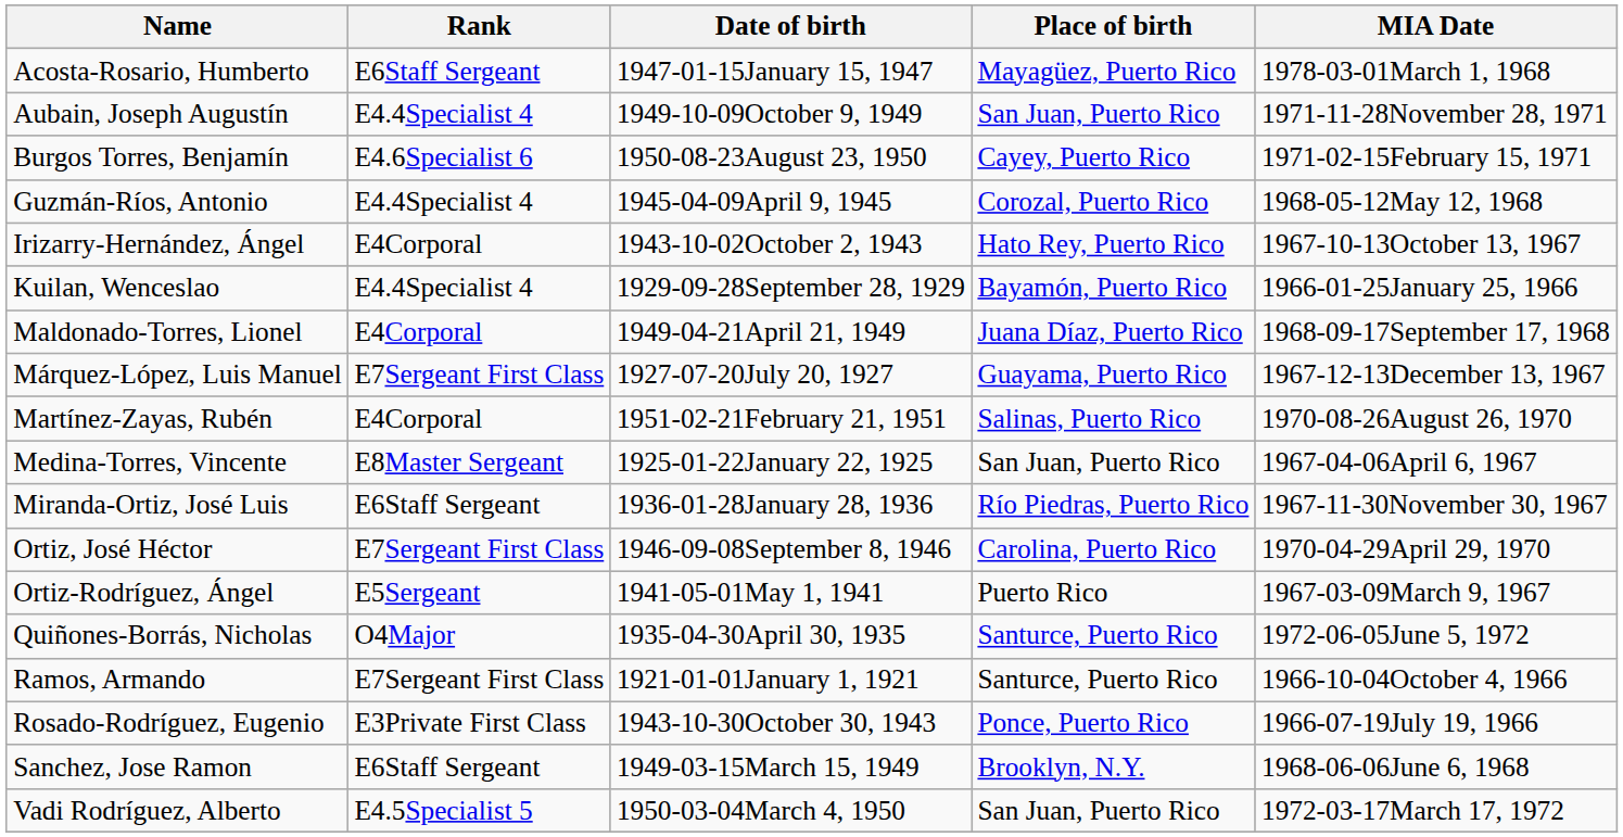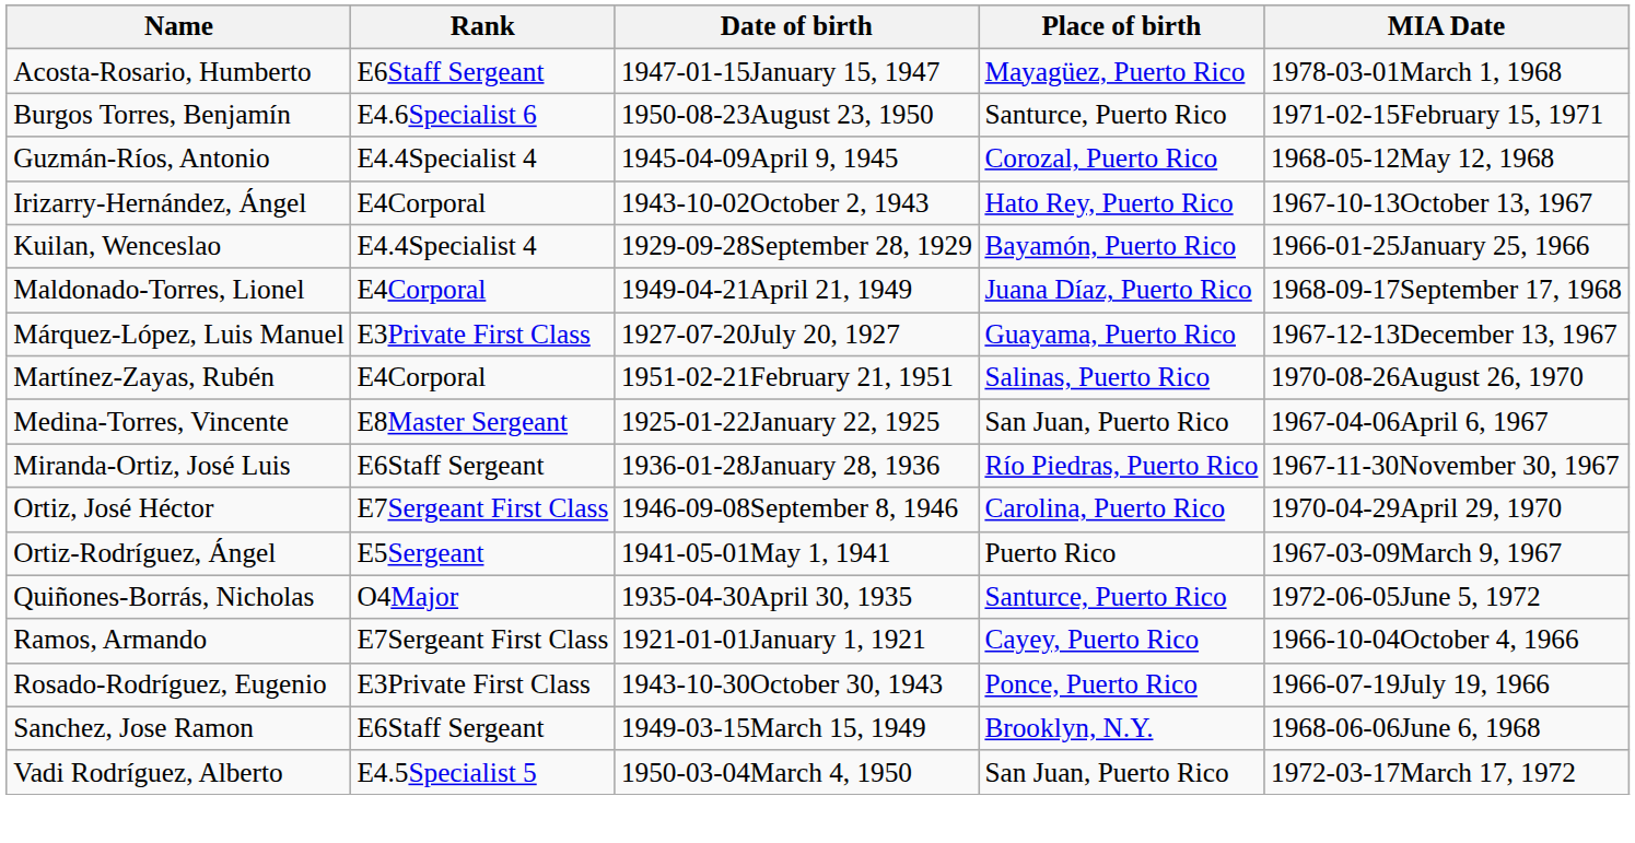 <table class="wikitable sortable" style="margin:1em auto; text-align:left">
 <tr bgcolor="#CCCCCC">
 <th>Name</th>
 <th>Rank</th>
 <th>Date of birth</th>
 <th>Place of birth</th>
 <th>MIA Date</th>
 </tr>
 <tr>
 <td>Acosta-Rosario, Humberto</td>
 <td><span>E6</span><a href='#'>Staff Sergeant</a></td>
 <td><span>1947-01-15</span>January 15, 1947</td>
 <td><a href='#'>Mayagüez, Puerto Rico</a></td>
 <td><span>1978-03-01</span>March 1, 1968</td>
 </tr>
 <tr>
-<td>Aubain, Joseph Augustín</td>
-<td><span>E4.4</span><a href='#'>Specialist 4</a></td>
-<td><span>1949-10-09</span>October 9, 1949</td>
-<td><a href='#'>San Juan, Puerto Rico</a></td>
-<td><span>1971-11-28</span>November 28, 1971</td>
-</tr>
-<tr>
 <td>Burgos Torres, Benjamín</td>
 <td><span>E4.6</span><a href='#'>Specialist 6</a></td>
 <td><span>1950-08-23</span>August 23, 1950</td>
-<td><a href='#'>Cayey, Puerto Rico</a></td>
+<td>Santurce, Puerto Rico</td>
 <td><span>1971-02-15</span>February 15, 1971</td>
 </tr>
 <tr>
 <td>Guzmán-Ríos, Antonio</td>
 <td><span>E4.4</span>Specialist 4</td>
 <td><span>1945-04-09</span>April 9, 1945</td>
 <td><a href='#'>Corozal, Puerto Rico</a></td>
 <td><span>1968-05-12</span>May 12, 1968</td>
 </tr>
 <tr>
 <td>Irizarry-Hernández, Ángel</td>
 <td><span>E4</span>Corporal</td>
 <td><span>1943-10-02</span>October 2, 1943</td>
 <td><a href='#'>Hato Rey, Puerto Rico</a></td>
 <td><span>1967-10-13</span>October 13, 1967</td>
 </tr>
 <tr>
 <td>Kuilan, Wenceslao</td>
 <td><span>E4.4</span>Specialist 4</td>
 <td><span>1929-09-28</span>September 28, 1929</td>
 <td><a href='#'>Bayamón, Puerto Rico</a></td>
 <td><span>1966-01-25</span>January 25, 1966</td>
 </tr>
 <tr>
 <td>Maldonado-Torres, Lionel</td>
 <td><span>E4</span><a href='#'>Corporal</a></td>
 <td><span>1949-04-21</span>April 21, 1949</td>
 <td><a href='#'>Juana Díaz, Puerto Rico</a></td>
 <td><span>1968-09-17</span>September 17, 1968</td>
 </tr>
 <tr>
 <td>Márquez-López, Luis Manuel</td>
-<td><span>E7</span><a href='#'>Sergeant First Class</a></td>
+<td><span>E3</span><a href='#'>Private First Class</a></td>
 <td><span>1927-07-20</span>July 20, 1927</td>
 <td><a href='#'>Guayama, Puerto Rico</a></td>
 <td><span>1967-12-13</span>December 13, 1967</td>
 </tr>
 <tr>
 <td>Martínez-Zayas, Rubén</td>
 <td><span>E4</span>Corporal</td>
 <td><span>1951-02-21</span>February 21, 1951</td>
 <td><a href='#'>Salinas, Puerto Rico</a></td>
 <td><span>1970-08-26</span>August 26, 1970</td>
 </tr>
 <tr>
 <td>Medina-Torres, Vincente</td>
 <td><span>E8</span><a href='#'>Master Sergeant</a></td>
 <td><span>1925-01-22</span>January 22, 1925</td>
 <td>San Juan, Puerto Rico</td>
 <td><span>1967-04-06</span>April 6, 1967</td>
 </tr>
 <tr>
 <td>Miranda-Ortiz, José Luis</td>
 <td><span>E6</span>Staff Sergeant</td>
 <td><span>1936-01-28</span>January 28, 1936</td>
 <td><a href='#'>Río Piedras, Puerto Rico</a></td>
 <td><span>1967-11-30</span>November 30, 1967</td>
 </tr>
 <tr>
 <td>Ortiz, José Héctor</td>
 <td><span>E7</span><a href='#'>Sergeant First Class</a></td>
 <td><span>1946-09-08</span>September 8, 1946</td>
 <td><a href='#'>Carolina, Puerto Rico</a></td>
 <td><span>1970-04-29</span>April 29, 1970</td>
 </tr>
 <tr>
 <td>Ortiz-Rodríguez, Ángel</td>
 <td><span>E5</span><a href='#'>Sergeant</a></td>
 <td><span>1941-05-01</span>May 1, 1941</td>
 <td>Puerto Rico</td>
 <td><span>1967-03-09</span>March 9, 1967</td>
 </tr>
 <tr>
 <td>Quiñones-Borrás, Nicholas</td>
 <td><span>O4</span><a href='#'>Major</a></td>
 <td><span>1935-04-30</span>April 30, 1935</td>
 <td><a href='#'>Santurce, Puerto Rico</a></td>
 <td><span>1972-06-05</span>June 5, 1972</td>
 </tr>
 <tr>
 <td>Ramos, Armando</td>
 <td><span>E7</span>Sergeant First Class</td>
 <td><span>1921-01-01</span>January 1, 1921</td>
-<td>Santurce, Puerto Rico</td>
+<td><a href='#'>Cayey, Puerto Rico</a></td>
 <td><span>1966-10-04</span>October 4, 1966</td>
 </tr>
 <tr>
 <td>Rosado-Rodríguez, Eugenio</td>
 <td><span>E3</span>Private First Class</td>
 <td><span>1943-10-30</span>October 30, 1943</td>
 <td><a href='#'>Ponce, Puerto Rico</a></td>
 <td><span>1966-07-19</span>July 19, 1966</td>
 </tr>
 <tr>
 <td>Sanchez, Jose Ramon</td>
 <td><span>E6</span>Staff Sergeant</td>
 <td><span>1949-03-15</span>March 15, 1949</td>
 <td><a href='#'>Brooklyn, N.Y.</a></td>
 <td><span>1968-06-06</span>June 6, 1968</td>
 </tr>
 <tr>
 <td>Vadi Rodríguez, Alberto</td>
 <td><span>E4.5</span><a href='#'>Specialist 5</a></td>
 <td><span>1950-03-04</span>March 4, 1950</td>
 <td>San Juan, Puerto Rico</td>
 <td><span>1972-03-17</span>March 17, 1972</td>
 </tr>
 <tr>
 </tr>
 </table>
